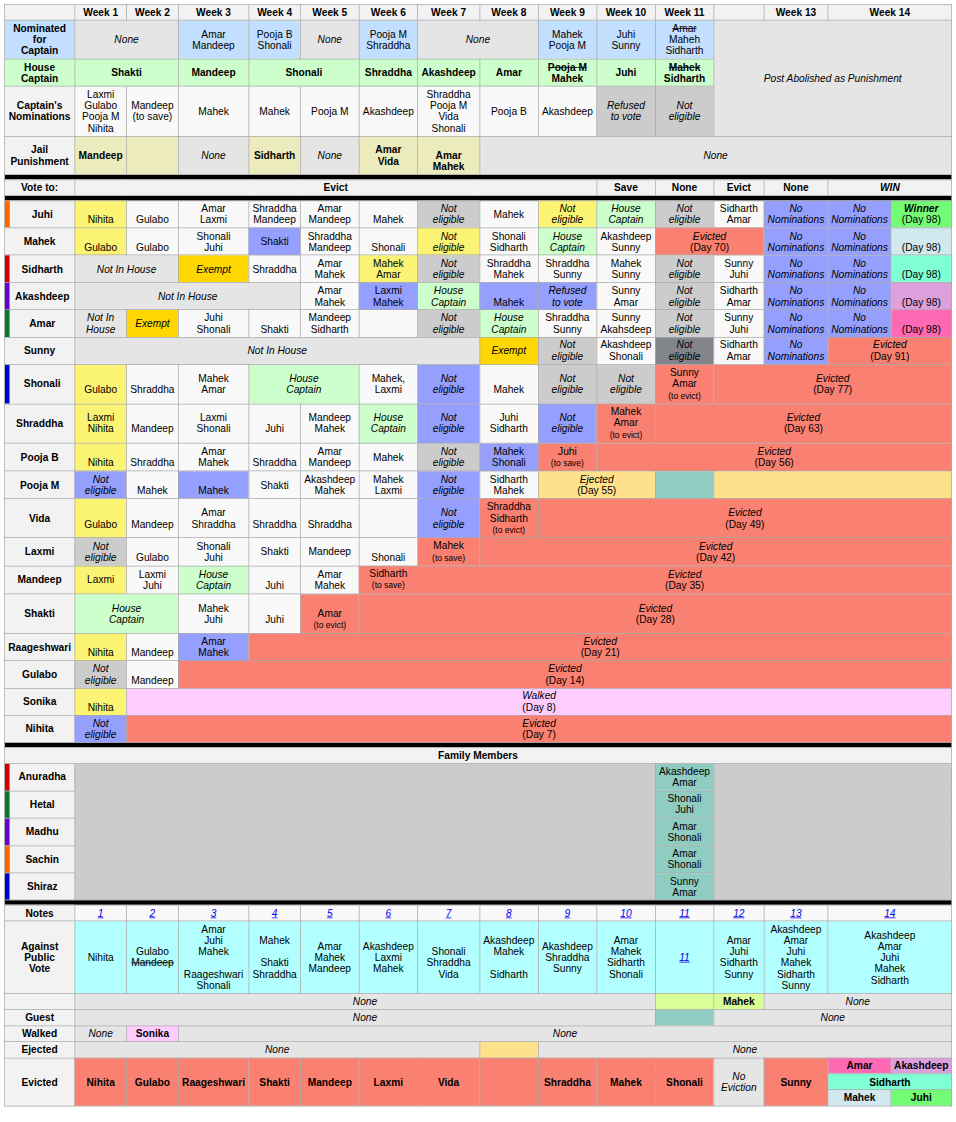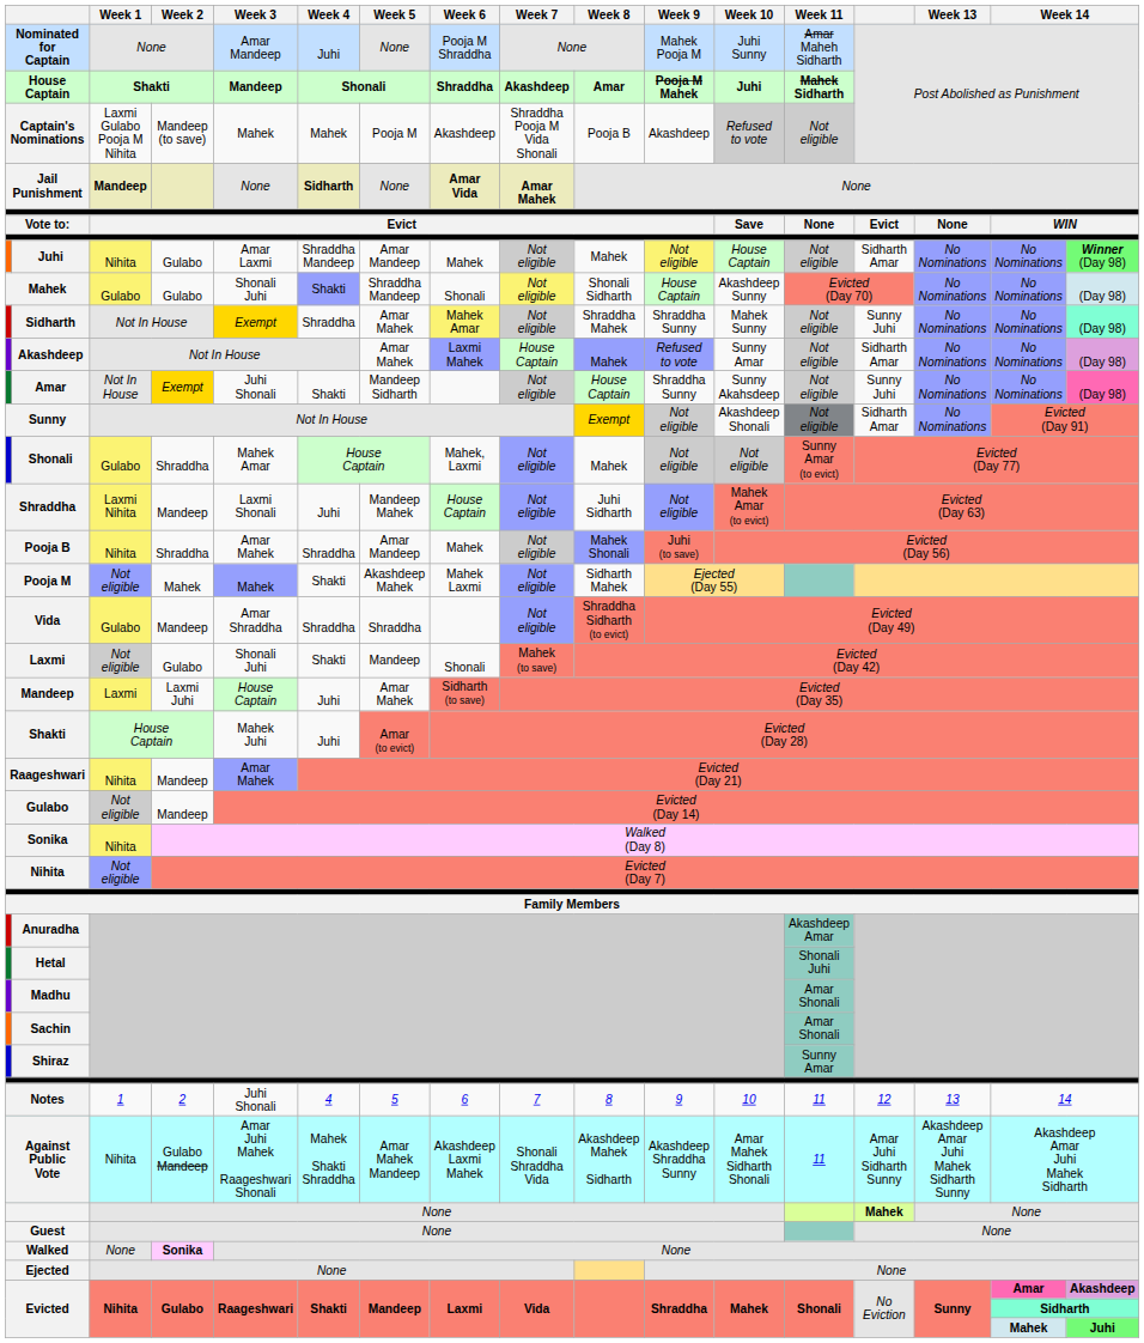 <table class="wikitable" style="text-align:center; width:100%; font-size:85%; line-height:15px;">
 <tr>
 <th rowspan="1" colspan="2" style="width: 5%;"></th>
 <th rowspan="1" style="width: 5%;">Week 1</th>
 <th rowspan="1" style="width: 5%;">Week 2</th>
 <th rowspan="1" style="width: 5%;">Week 3</th>
 <th rowspan="1" style="width: 5%;">Week 4</th>
 <th rowspan="1" style="width: 5%;">Week 5</th>
 <th rowspan="1" style="width: 5%;">Week 6</th>
 <th rowspan="1" style="width: 5%;">Week 7</th>
 <th rowspan="1" style="width: 5%;">Week 8</th>
 <th rowspan="1" style="width: 5%;">Week 9</th>
 <th rowspan="1" style="width: 5%;">Week 10</th>
 <th rowspan="1" style="width: 5%;">Week 11</th>
 <th rowspan="1" style="width: 5%;"></th>
 <th rowspan="1" style="width: 5%;">Week 13</th>
 <th rowspan="1" colspan="3" style="width: 5%;" style="background:gold;">Week 14</th>
 </tr>
 <tr style="background:#C2DFFF;">
 <th colspan="2" style="background:#C2DFFF;"><strong>Nominated for<br>Captain</strong></th>
 <td colspan="2" style="background:#E5E5E5;"><em>None</em></td>
 <td>Amar<br>Mandeep</td>
-<td>Pooja B<br>Shonali</td>
+<td><br>Juhi</td>
 <td style="background:#E5E5E5;"><em>None</em></td>
 <td>Pooja M<br>Shraddha</td>
 <td colspan="2" style="background:#E5E5E5;"><em>None</em></td>
 <td>Mahek<br>Pooja M</td>
 <td>Juhi<br>Sunny</td>
 <td><s>Amar</s><br>Maheh<br>Sidharth</td>
 <td colspan="5" rowspan="3" style="background:#E5E5E5;"><em>Post Abolished as Punishment</em></td>
 </tr>
 <tr style="background:#cfc;">
 <th colspan="2" style="background:#cfc;"><strong>House<br>Captain</strong></th>
 <td colspan="2"><strong>Shakti</strong></td>
 <td><strong>Mandeep</strong></td>
 <td colspan="2"><strong>Shonali</strong></td>
 <td><strong>Shraddha</strong></td>
 <td><strong>Akashdeep</strong></td>
 <td><strong>Amar</strong></td>
 <td><strong><s>Pooja M</s><br>Mahek</strong></td>
 <td><strong>Juhi</strong></td>
 <td><strong><s>Mahek</s><br>Sidharth</strong></td>
 </tr>
 <tr>
 <th colspan="2">Captain's<br>Nominations</th>
 <td>Laxmi<br>Gulabo<br>Pooja M<br>Nihita</td>
 <td>Mandeep<br>(to save)</td>
 <td>Mahek</td>
 <td>Mahek</td>
 <td>Pooja M</td>
 <td>Akashdeep</td>
 <td>Shraddha<br>Pooja M<br>Vida<br>Shonali</td>
 <td>Pooja B</td>
 <td>Akashdeep</td>
 <td style="background:#ccc;"><em>Refused<br>to vote</em></td>
 <td style="background:#ccc;"><em>Not<br>eligible</em></td>
 </tr>
 <tr style="background:#ECEBBD;" |>
 <th colspan="2">Jail<br>Punishment</th>
 <td><strong>Mandeep</strong></td>
 <td><strong></strong></td>
 <td style="background:#E5E5E5;"><em>None</em></td>
 <td><strong>Sidharth</strong></td>
 <td style="background:#E5E5E5;"><em>None</em></td>
 <td><strong>Amar<br>Vida</strong></td>
 <td><strong></strong><br><strong>Amar<br>Mahek</strong></td>
 <td colspan="10" style="background:#E5E5E5;"><em>None</em></td>
 </tr>
 <tr>
 <td colspan="18" style="background:#000;"></td>
 </tr>
 <tr>
 <th colspan="2">Vote to:</th>
 <th colspan="9">Evict</th>
 <th>Save</th>
 <th>None</th>
 <th>Evict</th>
 <th>None</th>
 <th colspan="3"><strong><em>WIN</em></strong></th>
 </tr>
 <tr>
 <td colspan="18" style="background:#000;"></td>
 </tr>
 <tr>
 <td style="background:#FF6600"></td>
 <th>Juhi</th>
 <td style="background:#FBF373;"><br>Nihita</td>
 <td><br>Gulabo</td>
 <td>Amar<br>Laxmi</td>
 <td>Shraddha<br>Mandeep</td>
 <td>Amar<br>Mandeep</td>
 <td><br>Mahek</td>
 <td style="background:#ccc;"><em>Not<br>eligible</em></td>
 <td>Mahek<br></td>
 <td style="background:#FBF373;"><em>Not<br>eligible</em></td>
 <td style="background:#cfc;"><em>House<br>Captain</em></td>
 <td style="background:#ccc;"><em>Not<br>eligible</em></td>
 <td>Sidharth<br>Amar</td>
 <td style="background:#959FFD;"><em>No<br>Nominations</em></td>
 <td style="background:#959FFD;"><em>No<br>Nominations</em></td>
 <td colspan="2" style="background:#73FB76;"><strong><em>Winner</em></strong><br>(Day 98)</td>
 </tr>
 <tr>
 <th colspan="2">Mahek</th>
 <td style="background:#FBF373;"><br>Gulabo</td>
 <td><br>Gulabo</td>
 <td>Shonali<br>Juhi</td>
 <td style="background:#959FFD;">Shakti<br></td>
 <td>Shraddha<br>Mandeep</td>
 <td><br>Shonali</td>
 <td style="background:#FBF373;"><em>Not<br>eligible</em></td>
 <td>Shonali<br>Sidharth</td>
 <td style="background:#cfc;"><em>House<br>Captain</em></td>
 <td>Akashdeep<br>Sunny</td>
 <td colspan="2" style="background:#FA8072"><em>Evicted</em><br>(Day 70)</td>
 <td style="background:#959FFD;"><em>No<br>Nominations</em></td>
 <td style="background:#959FFD;"><em>No<br>Nominations</em></td>
 <td colspan="2" style="background:#D1E8EF;"><br>(Day 98)</td>
 </tr>
 <tr>
 <td style="background:#CC0000"></td>
 <th>Sidharth</th>
 <td colspan="2" style="background:#E5E5E5;"><em>Not In House</em></td>
 <td style="background:#FFD700;"><em>Exempt</em></td>
 <td>Shraddha<br></td>
 <td>Amar<br>Mahek</td>
 <td style="background:#FBF373;">Mahek<br>Amar</td>
 <td style="background:#ccc;"><em>Not<br>eligible</em></td>
 <td>Shraddha<br>Mahek</td>
 <td>Shraddha<br>Sunny</td>
 <td>Mahek<br>Sunny</td>
 <td style="background:#ccc;"><em>Not<br>eligible</em></td>
 <td>Sunny<br>Juhi</td>
 <td style="background:#959FFD;"><em>No<br>Nominations</em></td>
 <td style="background:#959FFD;"><em>No<br>Nominations</em></td>
 <td colspan="2" style="background:#7FFFD4;"><br>(Day 98)</td>
 </tr>
 <tr>
 <td style="background:#6600CC"></td>
 <th>Akashdeep</th>
 <td colspan="4" style="background:#E5E5E5;"><em>Not In House</em></td>
 <td>Amar<br>Mahek</td>
 <td style="background:#959FFD;">Laxmi<br>Mahek</td>
 <td style="background:#cfc;"><em>House<br>Captain</em></td>
 <td style="background:#959FFD;"><br>Mahek</td>
 <td style="background:#959FFD;"><em>Refused<br>to vote</em></td>
 <td>Sunny<br>Amar</td>
 <td style="background:#ccc;"><em>Not<br>eligible</em></td>
 <td>Sidharth<br>Amar</td>
 <td style="background:#959FFD;"><em>No<br>Nominations</em></td>
 <td style="background:#959FFD;"><em>No<br>Nominations</em></td>
 <td colspan="2" style="background:#DDA0DD;"><br>(Day 98)</td>
 </tr>
 <tr>
 <td style="background:#087830"></td>
 <th>Amar</th>
 <td style="background:#E5E5E5;"><em>Not In House</em></td>
 <td style="background:#FFD700;"><em>Exempt</em></td>
 <td>Juhi<br>Shonali</td>
 <td><br>Shakti</td>
 <td>Mandeep<br>Sidharth</td>
 <td></td>
 <td style="background:#ccc;"><em>Not<br>eligible</em></td>
 <td style="background:#cfc;"><em>House<br>Captain</em></td>
 <td>Shraddha<br>Sunny</td>
 <td>Sunny<br>Akahsdeep</td>
 <td style="background:#ccc;"><em>Not<br>eligible</em></td>
 <td>Sunny<br>Juhi</td>
 <td style="background:#959FFD;"><em>No<br>Nominations</em></td>
 <td style="background:#959FFD;"><em>No<br>Nominations</em></td>
 <td colspan="2" style="background:#FF69B4;"><br>(Day 98)</td>
 </tr>
 <tr>
 <th colspan="2">Sunny</th>
 <td colspan="7" style="background:#E5E5E5;"><em>Not In House</em></td>
 <td style="background:#FFD700;"><em>Exempt</em></td>
 <td style="background:#ccc;"><em>Not<br>eligible</em></td>
 <td>Akashdeep<br>Shonali</td>
 <td style="background:#818589;"><em>Not<br>eligible</em></td>
 <td>Sidharth<br>Amar</td>
 <td style="background:#959FFD;"><em>No<br>Nominations</em></td>
 <td colspan="3" style="background:#FA8072"><em>Evicted</em><br>(Day 91)</td>
 </tr>
 <tr>
 <td style="background:#0000CC"></td>
 <th>Shonali</th>
 <td style="background:#FBF373;"><br>Gulabo</td>
 <td><br>Shraddha</td>
 <td>Mahek<br>Amar</td>
 <td colspan="2" style="background:#cfc;"><em>House<br>Captain</em></td>
 <td>Mahek,<br>Laxmi</td>
 <td style="background:#959FFD;"><em>Not<br>eligible</em></td>
 <td><br>Mahek</td>
 <td style="background:#ccc;"><em>Not<br>eligible</em></td>
 <td style="background:#ccc;"><em>Not<br>eligible</em></td>
 <td style="background:#FA8072;">Sunny<br>Amar<br><small>(to evict)</small></td>
 <td colspan="5" style="background:#FA8072"><em>Evicted</em><br>(Day 77)</td>
 </tr>
 <tr>
 <th colspan="2">Shraddha</th>
 <td style="background:#FBF373;">Laxmi<br>Nihita</td>
 <td><br>Mandeep</td>
 <td>Laxmi<br>Shonali</td>
 <td><br>Juhi</td>
 <td>Mandeep<br>Mahek</td>
 <td style="background:#cfc;"><em>House<br>Captain</em></td>
 <td style="background:#959FFD;"><em>Not<br>eligible</em></td>
 <td>Juhi<br>Sidharth</td>
 <td style="background:#959FFD;"><em>Not<br>eligible</em></td>
 <td style="background:#FA8072">Mahek<br>Amar<br><small>(to evict)</small></td>
 <td colspan="6" style="background:#FA8072"><em>Evicted</em><br>(Day 63)</td>
 </tr>
 <tr>
 <th colspan="2">Pooja B</th>
 <td style="background:#FBF373;"><br>Nihita</td>
 <td><br>Shraddha</td>
 <td>Amar<br>Mahek</td>
 <td><br>Shraddha</td>
 <td>Amar<br>Mandeep</td>
 <td>Mahek<br></td>
 <td style="background:#ccc;"><em>Not<br>eligible</em></td>
 <td style="background:#959FFD;">Mahek<br>Shonali</td>
 <td style="background:#FA8072">Juhi<br><small>(to save)</small></td>
 <td colspan="7" style="background:#FA8072"><em>Evicted</em><br>(Day 56)</td>
 </tr>
 <tr>
 <th colspan="2">Pooja M</th>
 <td style="background:#959FFD;"><em>Not<br>eligible</em></td>
 <td><br>Mahek</td>
 <td style="background:#959FFD;"><br>Mahek</td>
 <td>Shakti<br></td>
 <td>Akashdeep<br>Mahek</td>
 <td>Mahek<br>Laxmi</td>
 <td style="background:#959FFD;"><em>Not<br>eligible</em></td>
 <td>Sidharth<br>Mahek</td>
 <td colspan="2" style="background:#FFE08B;"><em>Ejected</em><br>(Day 55)</td>
 <td style="background:#8FCCC1;"></td>
 <td colspan="5" style="background:#FFE08B;"></td>
 </tr>
 <tr>
 <th colspan="2">Vida</th>
 <td style="background:#FBF373;"><br>Gulabo</td>
 <td><br>Mandeep</td>
 <td>Amar<br>Shraddha</td>
 <td><br>Shraddha</td>
 <td><br>Shraddha</td>
 <td></td>
 <td style="background:#959FFD;"><em>Not<br>eligible</em></td>
 <td style="background:#FA8072">Shraddha<br>Sidharth <br><small>(to evict)</small></td>
 <td colspan="8" style="background:#FA8072"><em>Evicted</em><br>(Day 49)</td>
 </tr>
 <tr>
 <th colspan="2">Laxmi</th>
 <td style="background:#ccc;"><em>Not<br>eligible</em></td>
 <td><br>Gulabo</td>
 <td>Shonali<br>Juhi</td>
 <td>Shakti<br></td>
 <td>Mandeep<br></td>
 <td><br>Shonali</td>
 <td style="background:#FA8072">Mahek<br><small>(to save)</small></td>
 <td colspan="9" style="background:#FA8072"><em>Evicted</em><br>(Day 42)</td>
 </tr>
 <tr>
 <th colspan="2">Mandeep</th>
 <td style="background:#FBF373;">Laxmi<br></td>
 <td>Laxmi<br>Juhi</td>
 <td style="background:#cfc;"><em>House<br>Captain</em></td>
 <td><br>Juhi</td>
 <td>Amar<br>Mahek</td>
 <td style="background:#FA8072">Sidharth<br><small>(to save)</small></td>
 <td colspan="10" style="background:#FA8072"><em>Evicted</em><br>(Day 35)</td>
 </tr>
 <tr>
 <th colspan="2">Shakti</th>
 <td colspan="2" style="background:#cfc;"><em>House<br>Captain</em></td>
 <td>Mahek<br>Juhi</td>
 <td><br>Juhi</td>
 <td style="background:#FA8072"><br>Amar<br><small>(to evict)</small></td>
 <td colspan="11" style="background:#FA8072"><em>Evicted</em><br>(Day 28)</td>
 </tr>
 <tr>
 <th colspan="2">Raageshwari</th>
 <td style="background:#FBF373;"><br>Nihita</td>
 <td><br>Mandeep</td>
 <td style="background:#959FFD;">Amar<br>Mahek</td>
 <td colspan="13" style="background:#FA8072"><em>Evicted</em><br>(Day 21)</td>
 </tr>
 <tr>
 <th colspan="2">Gulabo</th>
 <td style="background:#ccc;"><em>Not<br>eligible</em></td>
 <td><br>Mandeep</td>
 <td colspan="14" style="background:#FA8072"><em>Evicted</em><br>(Day 14)</td>
 </tr>
 <tr>
 <th colspan="2">Sonika</th>
 <td style="background:#FBF373;"><br>Nihita</td>
 <td colspan="15" style="background:#fcf"><em>Walked</em><br>(Day 8)</td>
 </tr>
 <tr>
 <th colspan="2">Nihita</th>
 <td style="background:#959FFD;"><em>Not<br>eligible</em></td>
 <td colspan="15" style="background:#FA8072"><em>Evicted</em><br>(Day 7)</td>
 </tr>
 <tr>
 <th colspan="18" style="background:#000;"></th>
 </tr>
 <tr>
 <th colspan="18">Family Members</th>
 </tr>
 <tr>
 <td style="background:#CC0000"></td>
 <th>Anuradha</th>
 <td colspan="10" rowspan="5" style="background:#ccc;"></td>
 <td style="background:#8FCCC1;">Akashdeep<br>Amar</td>
 <td rowspan="5" colspan="5" style="background:#ccc;"></td>
 </tr>
 <tr>
 <td style="background:#087830"></td>
 <th>Hetal</th>
 <td style="background:#8FCCC1;">Shonali<br>Juhi</td>
 </tr>
 <tr>
 <td style="background:#6600CC"></td>
 <th>Madhu</th>
 <td style="background:#8FCCC1;">Amar<br>Shonali</td>
 </tr>
 <tr>
 <td style="background:#FF6600"></td>
 <th>Sachin</th>
 <td style="background:#8FCCC1;">Amar<br>Shonali</td>
 </tr>
 <tr>
 <td style="background:#0000CC"></td>
 <th>Shiraz</th>
 <td style="background:#8FCCC1;">Sunny<br>Amar</td>
 </tr>
 <tr>
 <th colspan="18" style="background:#000;"></th>
 </tr>
 <tr>
 <th colspan="2">Notes</th>
 <td><em><a href='#'>1</a></em></td>
 <td><em><a href='#'>2</a></em></td>
-<td><em><a href='#'>3</a></em></td>
+<td>Juhi<br>Shonali</td>
 <td><em><a href='#'>4</a></em></td>
 <td><em><a href='#'>5</a></em></td>
 <td><em><a href='#'>6</a></em></td>
 <td><em><a href='#'>7</a></em></td>
 <td><em><a href='#'>8</a></em></td>
 <td><em><a href='#'>9</a></em></td>
 <td><em><a href='#'>10</a></em></td>
 <td><em><a href='#'>11</a></em></td>
 <td><em><a href='#'>12</a></em></td>
 <td><em><a href='#'>13</a></em></td>
 <td colspan="3"><em><a href='#'>14</a></em></td>
 </tr>
 <tr style="background:#B2FFFF">
 <th colspan="2">Against<br>Public<br>Vote</th>
 <td>Nihita<br></td>
 <td>Gulabo<br><s>Mandeep</s><br></td>
 <td>Amar<br>Juhi<br>Mahek<br><br>Raageshwari<br>Shonali</td>
 <td>Mahek<br><br>Shakti<br>Shraddha</td>
 <td>Amar<br>Mahek<br>Mandeep<br></td>
 <td>Akashdeep<br>Laxmi<br>Mahek<br></td>
 <td><br>Shonali<br>Shraddha<br>Vida</td>
 <td>Akashdeep<br>Mahek<br><br>Sidharth</td>
 <td>Akashdeep<br>Shraddha<br>Sunny</td>
 <td>Amar<br>Mahek<br>Sidharth <br>Shonali</td>
 <td><em><a href='#'>11</a></em></td>
 <td>Amar<br>Juhi<br>Sidharth <br>Sunny</td>
 <td>Akashdeep<br>Amar<br>Juhi<br>Mahek<br>Sidharth<br>Sunny</td>
 <td colspan="3">Akashdeep<br>Amar<br>Juhi<br>Mahek<br>Sidharth</td>
 </tr>
 <tr>
 <th colspan="2"></th>
 <td colspan="10" style="background:#E5E5E5;"><em>None</em></td>
 <td style="background:#DAFF99;"><strong></strong></td>
 <td style="background:#DAFF99;"><strong>Mahek</strong></td>
 <td colspan="4" style="background:#E5E5E5;"><em>None</em></td>
 </tr>
 <tr>
 <th colspan="2">Guest</th>
 <td colspan="10" style="background:#E5E5E5;"><em>None</em></td>
 <td style="background:#8FCCC1;"><strong></strong></td>
 <td colspan="5" style="background:#E5E5E5;"><em>None</em></td>
 </tr>
 <tr>
 <th colspan="2">Walked</th>
 <td colspan="1" style="background:#E5E5E5;"><em>None</em></td>
 <td style="background:#fcf"><strong>Sonika</strong></td>
 <td colspan="14" style="background:#E5E5E5;"><em>None</em></td>
 </tr>
 <tr>
 <th colspan="2">Ejected</th>
 <td colspan="7" style="background:#E5E5E5;"><em>None</em></td>
 <td style="background:#FFE08B;"><strong></strong></td>
 <td colspan="8" style="background:#E5E5E5;"><em>None</em></td>
 </tr>
 <tr>
 <th colspan="2" rowspan="3">Evicted</th>
 <td rowspan="3" style="background:#FA8072"><strong>Nihita</strong></td>
 <td rowspan="3" style="background:#FA8072"><strong>Gulabo</strong></td>
 <td rowspan="3" style="background:#FA8072"><strong>Raageshwari</strong></td>
 <td rowspan="3" style="background:#FA8072"><strong>Shakti</strong></td>
 <td rowspan="3" style="background:#FA8072"><strong>Mandeep</strong></td>
 <td rowspan="3" style="background:#FA8072"><strong>Laxmi</strong></td>
 <td rowspan="3" style="background:#FA8072"><strong>Vida</strong></td>
 <td rowspan="3" style="background:#FA8072"><strong></strong></td>
 <td rowspan="3" style="background:#FA8072"><strong>Shraddha</strong></td>
 <td rowspan="3" style="background:#FA8072"><strong>Mahek</strong></td>
 <td rowspan="3" style="background:#FA8072"><strong>Shonali</strong></td>
 <td rowspan="3" style="background:#E5E5E5"><em>No<br>Eviction</em></td>
 <td rowspan="3" style="background:#FA8072"><strong>Sunny</strong></td>
 <td style="background:#FF69B4"><strong>Amar</strong></td>
 <td colspan="2" style="background:#DDA0DD"><strong>Akashdeep</strong></td>
 </tr>
 <tr>
 <td colspan="3" style="background:#7FFFD4"><strong>Sidharth</strong></td>
 </tr>
 <tr>
 <td colspan="2" style="background:#D1E8EF"><strong>Mahek</strong></td>
 <td style="background:#73FB76"><strong>Juhi</strong></td>
 </tr>
 </table>
